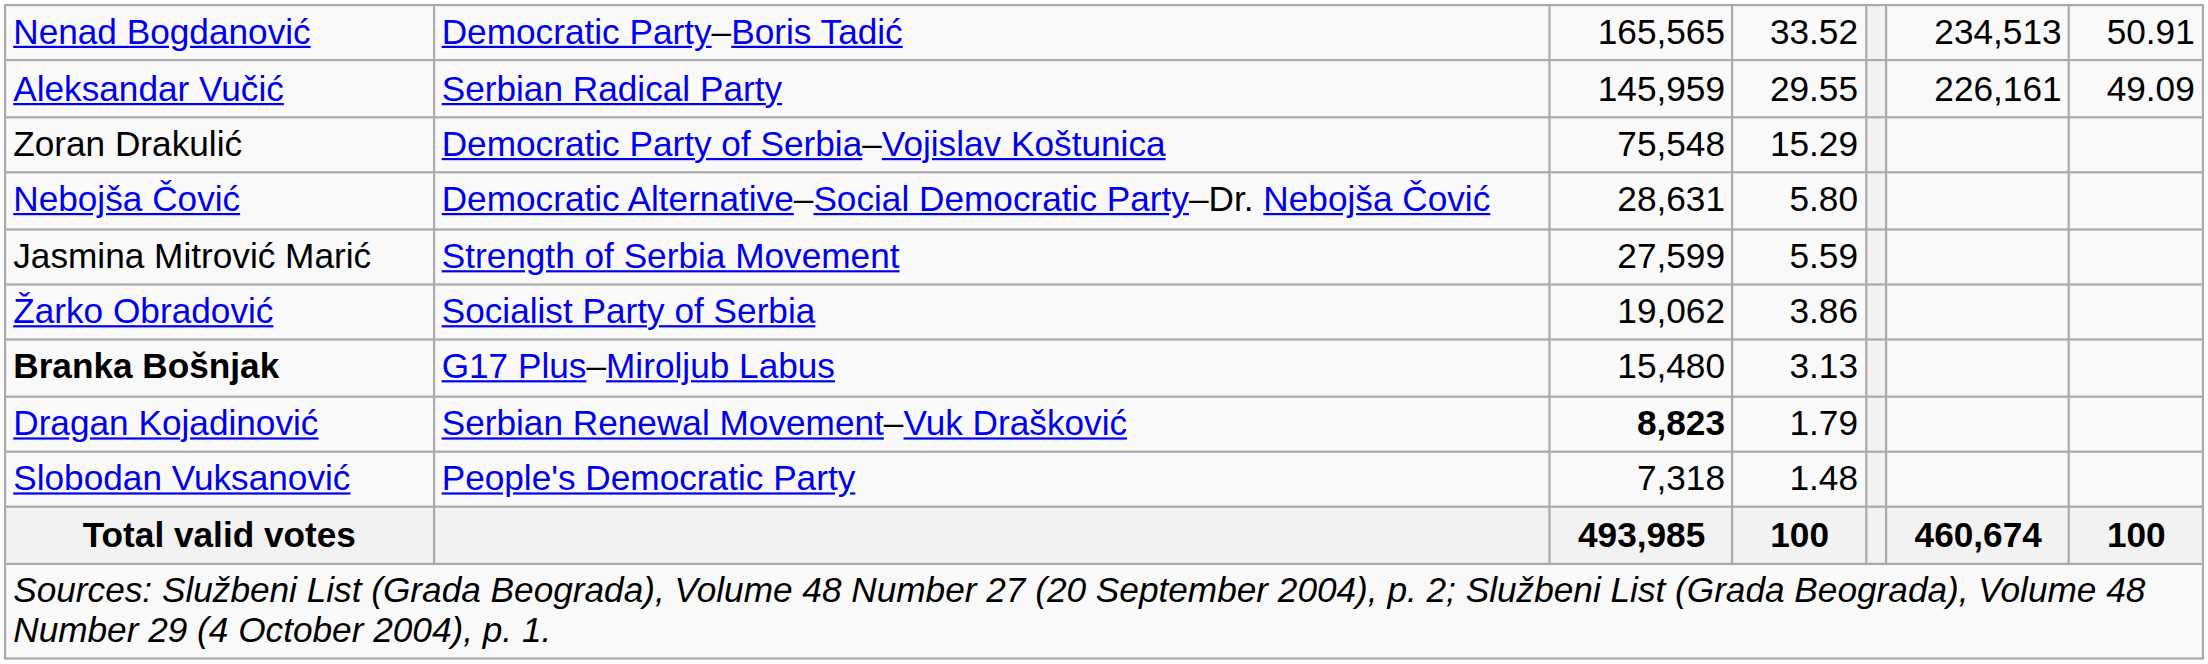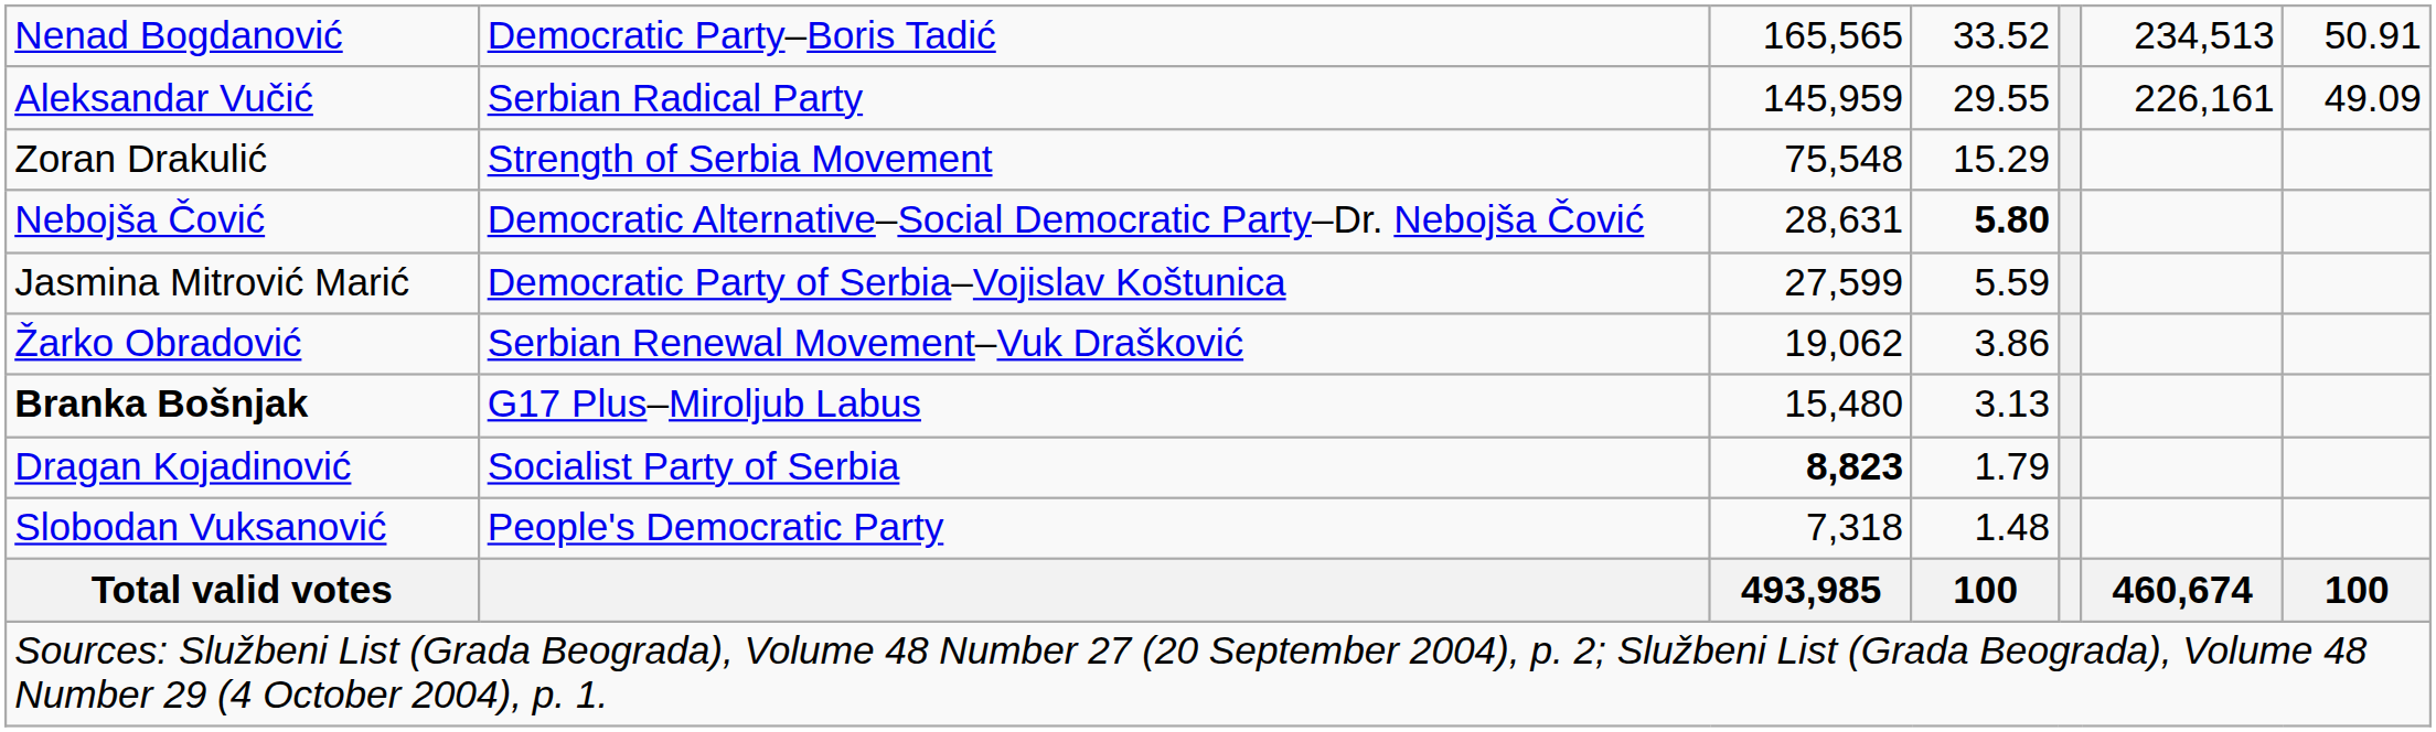 <table style="width:1000px;" class="wikitable">
 <tr>
 <td align="left"><a href='#'>Nenad Bogdanović</a></td>
 <td align="left"><a href='#'>Democratic Party</a>–<a href='#'>Boris Tadić</a></td>
 <td align="right">165,565</td>
 <td align="right">33.52</td>
 <th align="left"></th>
 <td align="right">234,513</td>
 <td align="right">50.91</td>
 </tr>
 <tr>
 <td align="left"><a href='#'>Aleksandar Vučić</a></td>
 <td align="left"><a href='#'>Serbian Radical Party</a></td>
 <td align="right">145,959</td>
 <td align="right">29.55</td>
 <th align="left"></th>
 <td align="right">226,161</td>
 <td align="right">49.09</td>
 </tr>
 <tr>
 <td align="left">Zoran Drakulić</td>
-<td align="left"><a href='#'>Democratic Party of Serbia</a>–<a href='#'>Vojislav Koštunica</a></td>
+<td align="left"><a href='#'>Strength of Serbia Movement</a></td>
 <td align="right">75,548</td>
 <td align="right">15.29</td>
 <th align="left"></th>
 <td align="right"></td>
 <td align="right"></td>
 </tr>
 <tr>
 <td align="left"><a href='#'>Nebojša Čović</a></td>
 <td align="left"><a href='#'>Democratic Alternative</a>–<a href='#'>Social Democratic Party</a>–Dr. <a href='#'>Nebojša Čović</a></td>
 <td align="right">28,631</td>
-<td align="right">5.80</td>
+<td align="right"><strong>5.80</strong></td>
 <th align="left"></th>
 <td align="right"></td>
 <td align="right"></td>
 </tr>
 <tr>
 <td align="left">Jasmina Mitrović Marić</td>
-<td align="left"><a href='#'>Strength of Serbia Movement</a></td>
+<td align="left"><a href='#'>Democratic Party of Serbia</a>–<a href='#'>Vojislav Koštunica</a></td>
 <td align="right">27,599</td>
 <td align="right">5.59</td>
 <th align="left"></th>
 <td align="right"></td>
 <td align="right"></td>
 </tr>
 <tr>
 <td align="left"><a href='#'>Žarko Obradović</a></td>
-<td align="left"><a href='#'>Socialist Party of Serbia</a></td>
+<td align="left"><a href='#'>Serbian Renewal Movement</a>–<a href='#'>Vuk Drašković</a></td>
 <td align="right">19,062</td>
 <td align="right">3.86</td>
 <th align="left"></th>
 <td align="right"></td>
 <td align="right"></td>
 </tr>
 <tr>
 <td align="left"><strong>Branka Bošnjak</strong></td>
 <td align="left"><a href='#'>G17 Plus</a>–<a href='#'>Miroljub Labus</a></td>
 <td align="right">15,480</td>
 <td align="right">3.13</td>
 <th align="left"></th>
 <td align="right"></td>
 <td align="right"></td>
 </tr>
 <tr>
 <td align="left"><a href='#'>Dragan Kojadinović</a></td>
-<td align="left"><a href='#'>Serbian Renewal Movement</a>–<a href='#'>Vuk Drašković</a></td>
+<td align="left"><a href='#'>Socialist Party of Serbia</a></td>
 <td align="right"><strong>8,823</strong></td>
 <td align="right">1.79</td>
 <th align="left"></th>
 <td align="right"></td>
 <td align="right"></td>
 </tr>
 <tr>
 <td align="left"><a href='#'>Slobodan Vuksanović</a></td>
 <td align="left"><a href='#'>People's Democratic Party</a></td>
 <td align="right">7,318</td>
 <td align="right">1.48</td>
 <th align="left"></th>
 <td align="right"></td>
 <td align="right"></td>
 </tr>
 <tr>
 <th align="left">Total valid votes</th>
 <th align="left"></th>
 <th align="right">493,985</th>
 <th align="right">100</th>
 <th align="left"></th>
 <th align="right">460,674</th>
 <th align="right">100</th>
 </tr>
 <tr>
 <td colspan=7><em>Sources: Službeni List (Grada Beograda), Volume 48 Number 27 (20 September 2004), p. 2; Službeni List (Grada Beograda), Volume 48 Number 29 (4 October 2004), p. 1.</em></td>
 </tr>
 </table>
